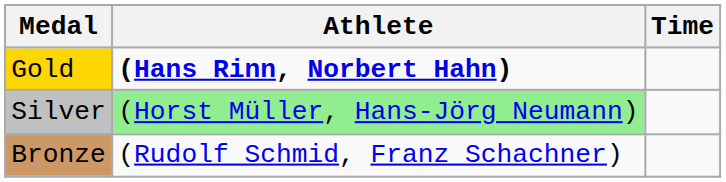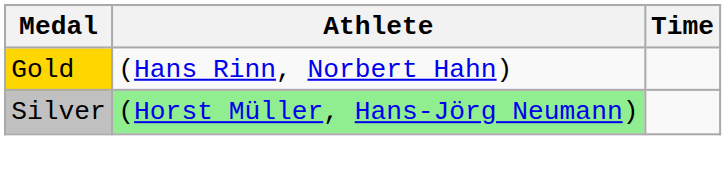 <table class="wikitable">
 <tr>
 <th>Medal</th>
 <th>Athlete</th>
 <th>Time</th>
 </tr>
 <tr>
 <td bgcolor="gold">Gold</td>
-<td><strong> (<a href='#'>Hans Rinn</a>, <a href='#'>Norbert Hahn</a>)</strong></td>
+<td> (<a href='#'>Hans Rinn</a>, <a href='#'>Norbert Hahn</a>)</td>
 <td></td>
 </tr>
 <tr>
 <td bgcolor="silver">Silver</td>
 <td style="background: lightgreen;"> (<a href='#'>Horst Müller</a>, <a href='#'>Hans-Jörg Neumann</a>)</td>
 <td></td>
 </tr>
-<tr>
-<td bgcolor="CC9966">Bronze</td>
-<td> (<a href='#'>Rudolf Schmid</a>, <a href='#'>Franz Schachner</a>)</td>
-<td></td>
-</tr>
 </table>
